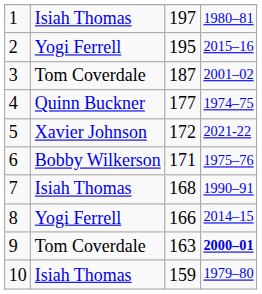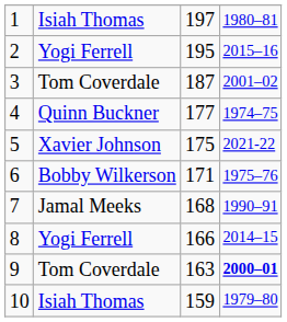 <table class="wikitable">
 <tr>
 </tr>
 <tr>
 <td>1</td>
 <td><a href='#'>Isiah Thomas</a></td>
 <td>197</td>
 <td style="font-size:80%;"><a href='#'>1980–81</a></td>
 </tr>
 <tr>
 <td>2</td>
 <td><a href='#'>Yogi Ferrell</a></td>
 <td>195</td>
 <td style="font-size:80%;"><a href='#'>2015–16</a></td>
 </tr>
 <tr>
 <td>3</td>
 <td>Tom Coverdale</td>
 <td>187</td>
 <td style="font-size:80%;"><a href='#'>2001–02</a></td>
 </tr>
 <tr>
 <td>4</td>
 <td><a href='#'>Quinn Buckner</a></td>
 <td>177</td>
 <td style="font-size:80%;"><a href='#'>1974–75</a></td>
 </tr>
 <tr>
 <td>5</td>
 <td><a href='#'>Xavier Johnson</a></td>
-<td>172</td>
+<td>175</td>
 <td style="font-size:80%;"><a href='#'>2021-22</a></td>
 </tr>
 <tr>
 <td>6</td>
 <td><a href='#'>Bobby Wilkerson</a></td>
 <td>171</td>
 <td style="font-size:80%;"><a href='#'>1975–76</a></td>
 </tr>
 <tr>
 <td>7</td>
-<td><a href='#'>Isiah Thomas</a></td>
+<td>Jamal Meeks</td>
 <td>168</td>
 <td style="font-size:80%;"><a href='#'>1990–91</a></td>
 </tr>
 <tr>
 <td>8</td>
 <td><a href='#'>Yogi Ferrell</a></td>
 <td>166</td>
 <td style="font-size:80%;"><a href='#'>2014–15</a></td>
 </tr>
 <tr>
 <td>9</td>
 <td>Tom Coverdale</td>
 <td>163</td>
 <td style="font-size:80%;"><strong><a href='#'>2000–01</a></strong></td>
 </tr>
 <tr>
 <td>10</td>
 <td><a href='#'>Isiah Thomas</a></td>
 <td>159</td>
 <td style="font-size:80%;"><a href='#'>1979–80</a></td>
 </tr>
 </table>
